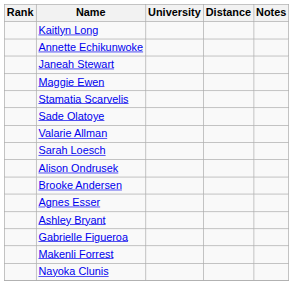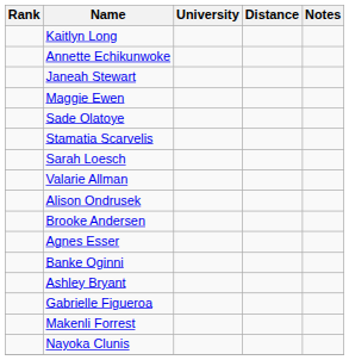 <table class="wikitable sortable" style="text-align:center">
 <tr>
 <th>Rank</th>
 <th>Name</th>
 <th>University</th>
 <th>Distance</th>
 <th>Notes</th>
 </tr>
 <tr>
 <td></td>
 <td align=left><a href='#'>Kaitlyn Long</a></td>
 <td></td>
 <td><strong></strong></td>
 <td></td>
 </tr>
 <tr>
 <td></td>
 <td align=left><a href='#'>Annette Echikunwoke</a></td>
 <td></td>
 <td><strong></strong></td>
 <td></td>
 </tr>
 <tr>
 <td></td>
 <td align=left><a href='#'>Janeah Stewart</a></td>
 <td></td>
 <td><strong></strong></td>
 <td></td>
 </tr>
 <tr>
 <td></td>
 <td align=left><a href='#'>Maggie Ewen</a></td>
 <td></td>
 <td><strong></strong></td>
 <td></td>
 </tr>
 <tr>
 <td></td>
+<td align=left><a href='#'>Sade Olatoye</a></td>
+<td></td>
+<td><strong></strong></td>
+<td></td>
+</tr>
+<tr>
+<td></td>
 <td align=left><a href='#'>Stamatia Scarvelis</a></td>
 <td></td>
 <td><strong></strong></td>
 <td></td>
 </tr>
 <tr>
 <td></td>
-<td align=left><a href='#'>Sade Olatoye</a></td>
+<td align=left><a href='#'>Sarah Loesch</a></td>
 <td></td>
 <td><strong></strong></td>
 <td></td>
 </tr>
 <tr>
 <td></td>
 <td align=left><a href='#'>Valarie Allman</a></td>
-<td></td>
-<td><strong></strong></td>
-<td></td>
-</tr>
-<tr>
-<td></td>
-<td align=left><a href='#'>Sarah Loesch</a></td>
 <td></td>
 <td><strong></strong></td>
 <td></td>
 </tr>
 <tr>
 <td></td>
 <td align=left><a href='#'>Alison Ondrusek</a></td>
 <td></td>
 <td><strong></strong></td>
 <td></td>
 </tr>
 <tr>
 <td></td>
 <td align=left><a href='#'>Brooke Andersen</a></td>
 <td></td>
 <td><strong></strong></td>
 <td></td>
 </tr>
 <tr>
 <td></td>
 <td align=left><a href='#'>Agnes Esser</a></td>
+<td></td>
+<td><strong></strong></td>
+<td></td>
+</tr>
+<tr>
+<td></td>
+<td align=left><a href='#'>Banke Oginni</a></td>
 <td></td>
 <td><strong></strong></td>
 <td></td>
 </tr>
 <tr>
 <td></td>
 <td align=left><a href='#'>Ashley Bryant</a></td>
 <td></td>
 <td><strong></strong></td>
 <td></td>
 </tr>
 <tr>
 <td></td>
 <td align=left><a href='#'>Gabrielle Figueroa</a></td>
 <td></td>
 <td><strong></strong></td>
 <td></td>
 </tr>
 <tr>
 <td></td>
 <td align=left><a href='#'>Makenli Forrest</a></td>
 <td></td>
 <td><strong></strong></td>
 <td></td>
 </tr>
 <tr>
 <td></td>
 <td align=left><a href='#'>Nayoka Clunis</a></td>
 <td></td>
 <td><strong></strong></td>
 <td></td>
 </tr>
 <tr>
 </tr>
 </table>
